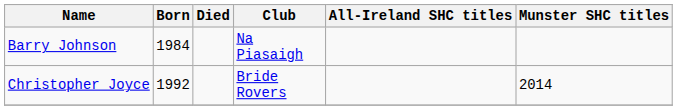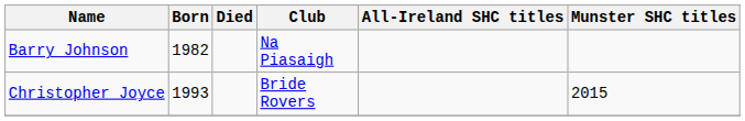 <table align=top class="wikitable">
 <tr>
 <th>Name</th>
 <th>Born</th>
 <th>Died</th>
 <th width=80>Club</th>
 <th colspan=1>All-Ireland SHC titles</th>
 <th colspan=1>Munster SHC titles</th>
 </tr>
 <tr>
 <td><a href='#'>Barry Johnson</a></td>
-<td>1984</td>
+<td>1982</td>
 <td></td>
 <td><a href='#'>Na Piasaigh</a></td>
 <td></td>
 <td></td>
 </tr>
 <tr>
 <td><a href='#'>Christopher Joyce</a></td>
-<td>1992</td>
+<td>1993</td>
 <td></td>
 <td><a href='#'>Bride Rovers</a></td>
 <td></td>
-<td>2014</td>
+<td>2015</td>
 </tr>
 <tr>
 </tr>
 </table>
